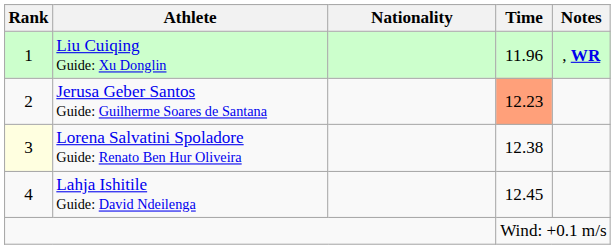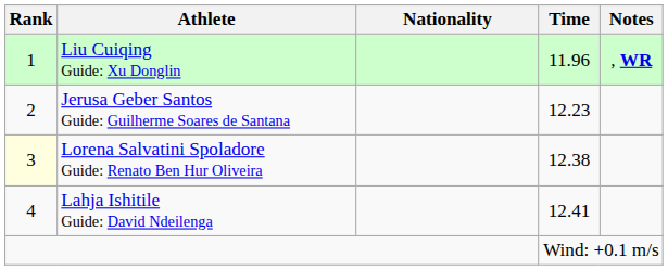 <table class="wikitable sortable" style="text-align:center">
 <tr>
 <th>Rank</th>
 <th width=250>Athlete</th>
 <th width=150>Nationality</th>
 <th>Time</th>
 <th>Notes</th>
 </tr>
 <tr bgcolor=ccffcc>
 <td>1</td>
 <td style="text-align:left;"><a href='#'>Liu Cuiqing</a><br><small>Guide: <a href='#'>Xu Donglin</a></small></td>
 <td style="text-align:left;"></td>
 <td>11.96</td>
 <td>, <strong><a href='#'>WR</a></strong></td>
 </tr>
 <tr>
 <td>2</td>
 <td style="text-align:left;"><a href='#'>Jerusa Geber Santos</a><br><small>Guide: <a href='#'>Guilherme Soares de Santana</a></small></td>
 <td style="text-align:left;"></td>
-<td style="background: lightsalmon;">12.23</td>
+<td>12.23</td>
 <td></td>
 </tr>
 <tr>
 <td style="background: lightyellow;">3</td>
 <td style="text-align:left;"><a href='#'>Lorena Salvatini Spoladore</a><br><small>Guide: <a href='#'>Renato Ben Hur Oliveira</a></small></td>
 <td style="text-align:left;"></td>
 <td>12.38</td>
 <td></td>
 </tr>
 <tr>
 <td>4</td>
 <td style="text-align:left;"><a href='#'>Lahja Ishitile </a><br><small>Guide: <a href='#'>David Ndeilenga</a> </small></td>
 <td style="text-align:left;"></td>
-<td>12.45</td>
+<td>12.41</td>
 <td></td>
 </tr>
 <tr class="sortbottom">
 <td colspan=3></td>
 <td colspan="2" style="text-align:left;">Wind: +0.1 m/s</td>
 </tr>
 </table>
